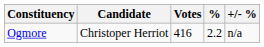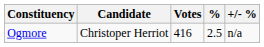 <table class="wikitable sortable">
 <tr>
 <th>Constituency</th>
 <th>Candidate</th>
 <th>Votes</th>
 <th>%</th>
 <th>+/- %</th>
 </tr>
 <tr>
 <td><a href='#'>Ogmore</a></td>
 <td>Christoper Herriot</td>
 <td>416</td>
-<td>2.2</td>
+<td>2.5</td>
 <td>n/a</td>
 </tr>
 </table>
